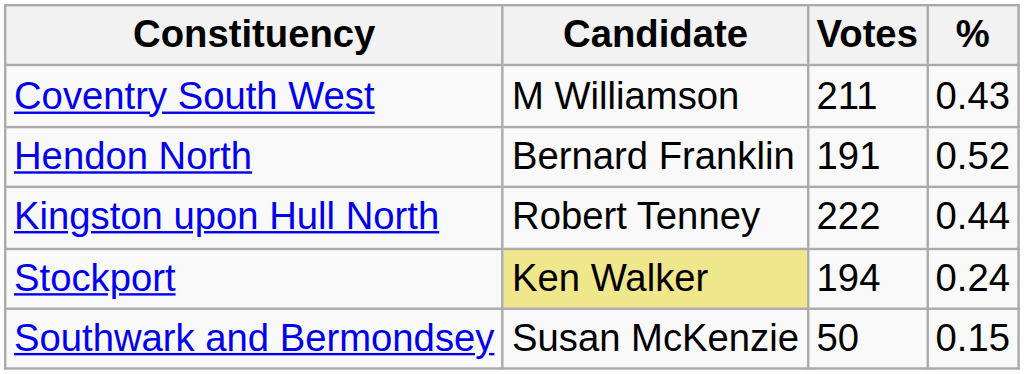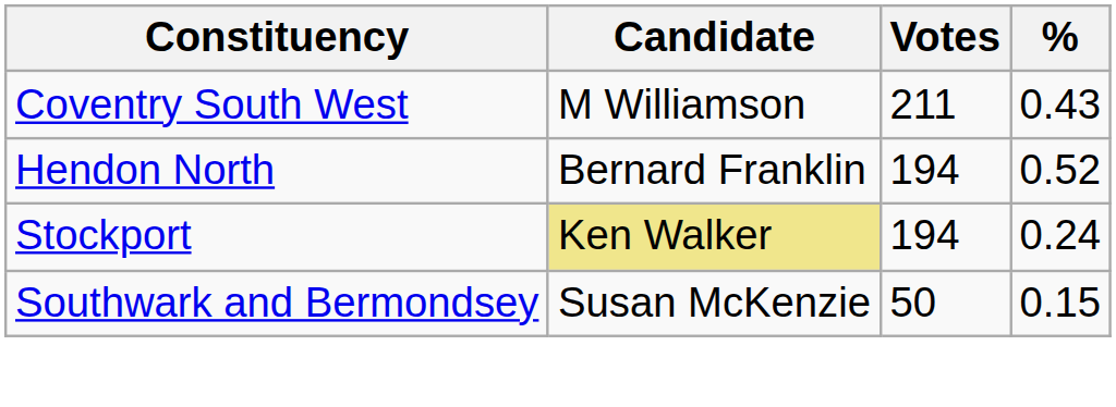 <table class="wikitable sortable">
 <tr>
 <th>Constituency</th>
 <th>Candidate</th>
 <th>Votes</th>
 <th>%</th>
 </tr>
 <tr>
 <td><a href='#'>Coventry South West</a></td>
 <td>M Williamson</td>
 <td>211</td>
 <td>0.43</td>
 </tr>
 <tr>
 <td><a href='#'>Hendon North</a></td>
 <td>Bernard Franklin</td>
-<td>191</td>
+<td>194</td>
 <td>0.52</td>
-</tr>
-<tr>
-<td><a href='#'>Kingston upon Hull North</a></td>
-<td>Robert Tenney</td>
-<td>222</td>
-<td>0.44</td>
 </tr>
 <tr>
 <td><a href='#'>Stockport</a></td>
 <td style="background: khaki;">Ken Walker</td>
 <td>194</td>
 <td>0.24</td>
 </tr>
 <tr>
 <td><a href='#'>Southwark and Bermondsey</a></td>
 <td>Susan McKenzie</td>
 <td>50</td>
 <td>0.15</td>
 </tr>
 </table>
